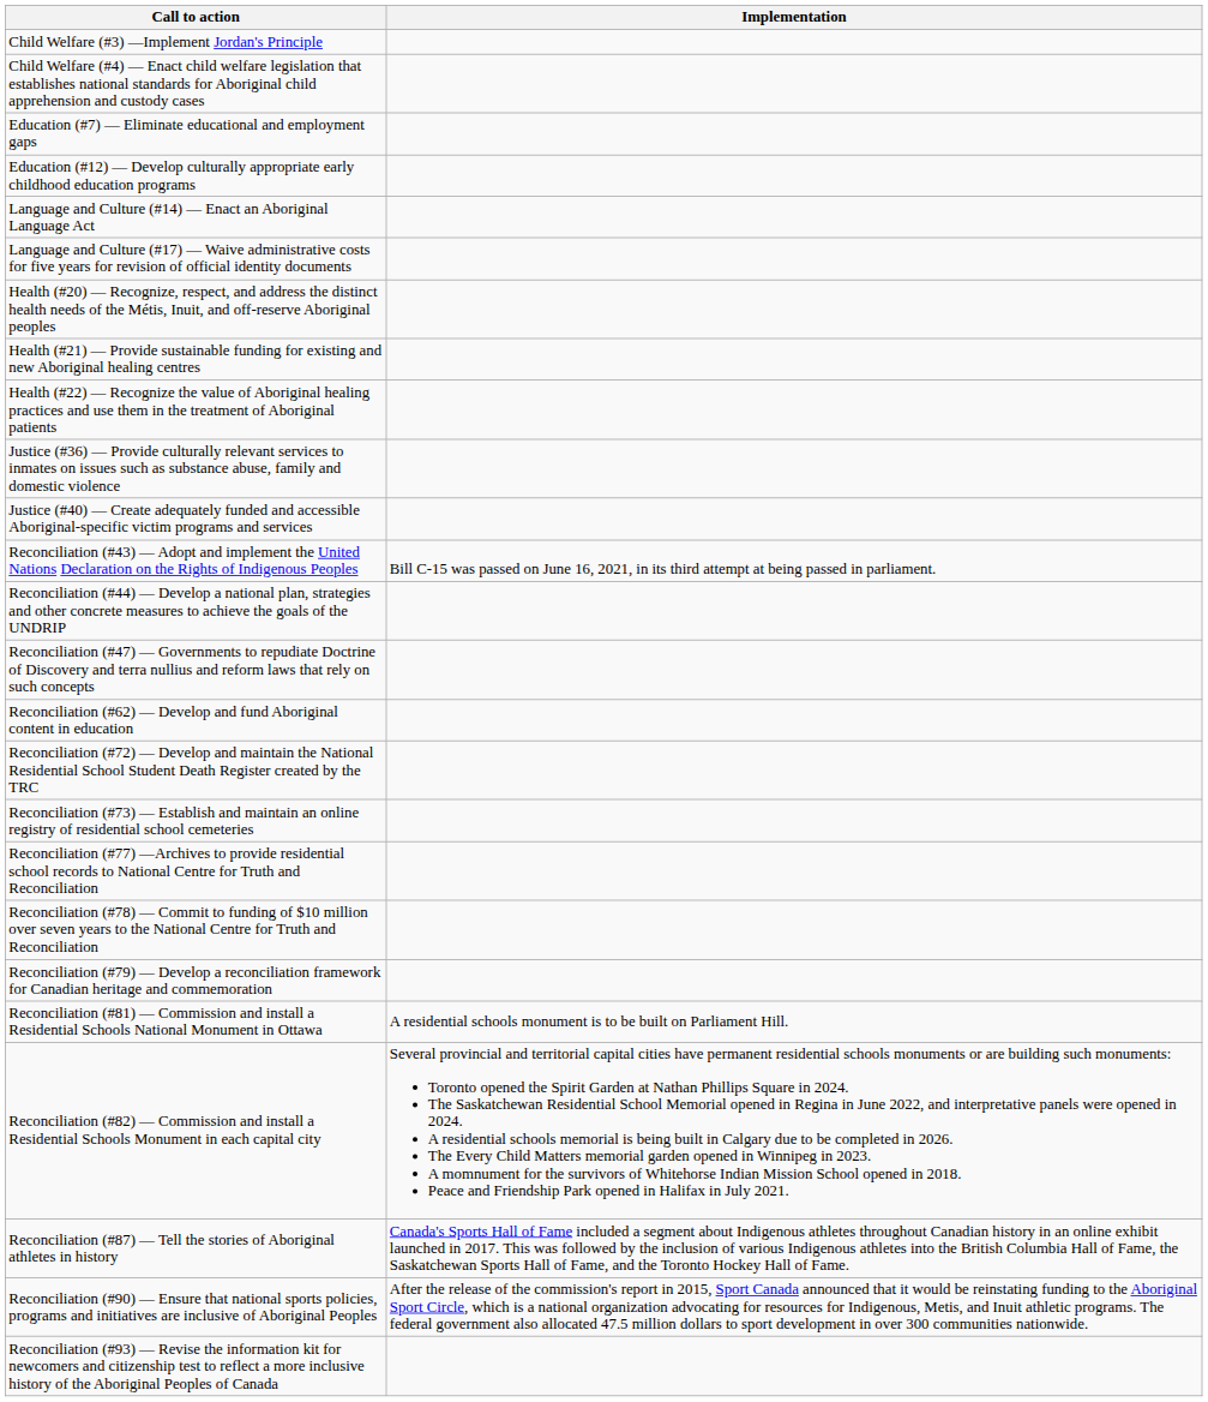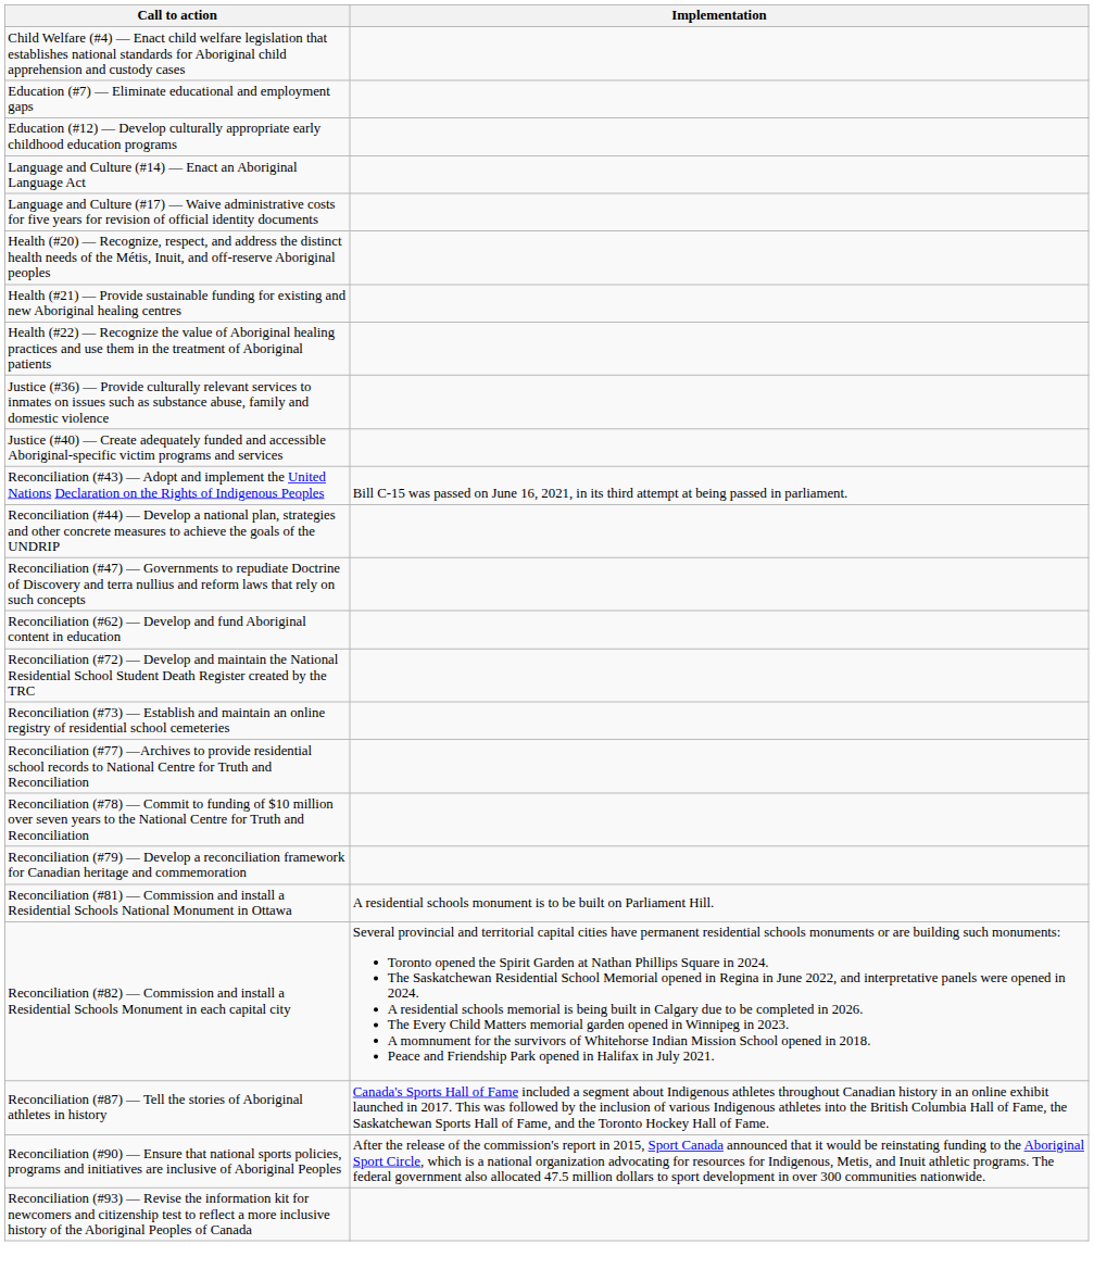 <table class="wikitable">
 <tr>
 <th>Call to action</th>
 <th>Implementation</th>
-</tr>
-<tr>
-<td>Child Welfare (#3) —Implement <a href='#'>Jordan's Principle</a></td>
-<td></td>
 </tr>
 <tr>
 <td>Child Welfare (#4) — Enact child welfare legislation that establishes national standards for Aboriginal child apprehension and custody cases</td>
 <td></td>
 </tr>
 <tr>
 <td>Education (#7) — Eliminate educational and employment gaps</td>
 <td></td>
 </tr>
 <tr>
 <td>Education (#12) — Develop culturally appropriate early childhood education programs</td>
 <td></td>
 </tr>
 <tr>
 <td>Language and Culture (#14) — Enact an Aboriginal Language Act</td>
 <td></td>
 </tr>
 <tr>
 <td>Language and Culture (#17) — Waive administrative costs for five years for revision of official identity documents</td>
 <td></td>
 </tr>
 <tr>
 <td>Health (#20) — Recognize, respect, and address the distinct health needs of the Métis, Inuit, and off-reserve Aboriginal peoples</td>
 <td></td>
 </tr>
 <tr>
 <td>Health (#21) — Provide sustainable funding for existing and new Aboriginal healing centres</td>
 <td></td>
 </tr>
 <tr>
 <td>Health (#22) — Recognize the value of Aboriginal healing practices and use them in the treatment of Aboriginal patients</td>
 <td></td>
 </tr>
 <tr>
 <td>Justice (#36) — Provide culturally relevant services to inmates on issues such as substance abuse, family and domestic violence</td>
 <td></td>
 </tr>
 <tr>
 <td>Justice (#40) — Create adequately funded and accessible Aboriginal-specific victim programs and services</td>
 <td></td>
 </tr>
 <tr>
 <td>Reconciliation (#43) — Adopt and implement the <a href='#'>United Nations</a> <a href='#'>Declaration on the Rights of Indigenous Peoples</a></td>
 <td><br>Bill C-15 was passed on June 16, 2021, in its third attempt at being passed in parliament.</td>
 </tr>
 <tr>
 <td>Reconciliation (#44) — Develop a national plan, strategies and other concrete measures to achieve the goals of the UNDRIP</td>
 <td></td>
 </tr>
 <tr>
 <td>Reconciliation (#47) — Governments to repudiate Doctrine of Discovery and terra nullius and reform laws that rely on such concepts</td>
 <td></td>
 </tr>
 <tr>
 <td>Reconciliation (#62) — Develop and fund Aboriginal content in education</td>
 <td></td>
 </tr>
 <tr>
 <td>Reconciliation (#72) — Develop and maintain the National Residential School Student Death Register created by the TRC</td>
 <td></td>
 </tr>
 <tr>
 <td>Reconciliation (#73) — Establish and maintain an online registry of residential school cemeteries</td>
 <td></td>
 </tr>
 <tr>
 <td>Reconciliation (#77) —Archives to provide residential school records to National Centre for Truth and Reconciliation</td>
 <td></td>
 </tr>
 <tr>
 <td>Reconciliation (#78) — Commit to funding of $10 million over seven years to the National Centre for Truth and Reconciliation</td>
 <td></td>
 </tr>
 <tr>
 <td>Reconciliation (#79) — Develop a reconciliation framework for Canadian heritage and commemoration</td>
 <td></td>
 </tr>
 <tr>
 <td>Reconciliation (#81) — Commission and install a Residential Schools National Monument in Ottawa</td>
 <td>A residential schools monument is to be built on Parliament Hill.</td>
 </tr>
 <tr>
 <td>Reconciliation (#82) — Commission and install a Residential Schools Monument in each capital city</td>
 <td>Several provincial and territorial capital cities have permanent residential schools monuments or are building such monuments:<br><ul><li>Toronto opened the Spirit Garden at Nathan Phillips Square in 2024.</li><li>The Saskatchewan Residential School Memorial opened in Regina in June 2022, and interpretative panels were opened in 2024.</li><li>A residential schools memorial is being built in Calgary due to be completed in 2026.</li><li>The Every Child Matters memorial garden opened in Winnipeg in 2023.</li><li>A momnument for the survivors of Whitehorse Indian Mission School opened in 2018.</li><li>Peace and Friendship Park opened in Halifax in July 2021.</li></ul></td>
 </tr>
 <tr>
 <td>Reconciliation (#87) — Tell the stories of Aboriginal athletes in history</td>
 <td><a href='#'>Canada's Sports Hall of Fame</a> included a segment about Indigenous athletes throughout Canadian history in an online exhibit launched in 2017. This was followed by the inclusion of various Indigenous athletes into the British Columbia Hall of Fame, the Saskatchewan Sports Hall of Fame, and the Toronto Hockey Hall of Fame.</td>
 </tr>
 <tr>
 <td>Reconciliation (#90) — Ensure that national sports policies, programs and initiatives are inclusive of Aboriginal Peoples</td>
 <td>After the release of the commission's report in 2015, <a href='#'>Sport Canada</a> announced that it would be reinstating funding to the <a href='#'>Aboriginal Sport Circle</a>, which is a national organization advocating for resources for Indigenous, Metis, and Inuit athletic programs. The federal government also allocated 47.5 million dollars to sport development in over 300 communities nationwide.</td>
 </tr>
 <tr>
 <td>Reconciliation (#93) — Revise the information kit for newcomers and citizenship test to reflect a more inclusive history of the Aboriginal Peoples of Canada</td>
 <td></td>
 </tr>
 </table>
